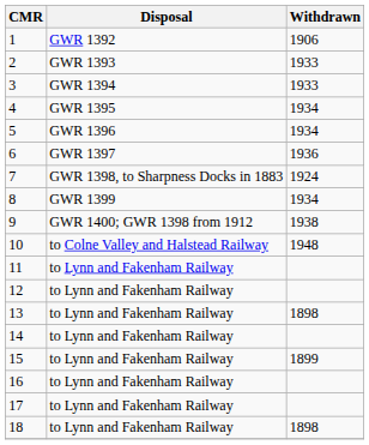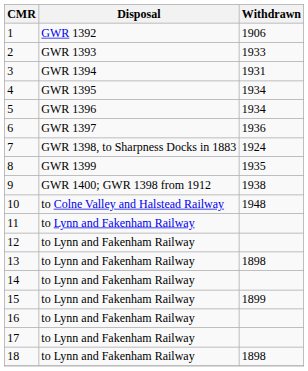 <table class="wikitable">
 <tr>
 <th>CMR</th>
 <th>Disposal</th>
 <th>Withdrawn</th>
 </tr>
 <tr>
 <td>1</td>
 <td><a href='#'>GWR</a> 1392</td>
 <td>1906</td>
 </tr>
 <tr>
 <td>2</td>
 <td>GWR 1393</td>
 <td>1933</td>
 </tr>
 <tr>
 <td>3</td>
 <td>GWR 1394</td>
-<td>1933</td>
+<td>1931</td>
 </tr>
 <tr>
 <td>4</td>
 <td>GWR 1395</td>
 <td>1934</td>
 </tr>
 <tr>
 <td>5</td>
 <td>GWR 1396</td>
 <td>1934</td>
 </tr>
 <tr>
 <td>6</td>
 <td>GWR 1397</td>
 <td>1936</td>
 </tr>
 <tr>
 <td>7</td>
 <td>GWR 1398, to Sharpness Docks in 1883</td>
 <td>1924</td>
 </tr>
 <tr>
 <td>8</td>
 <td>GWR 1399</td>
-<td>1934</td>
+<td>1935</td>
 </tr>
 <tr>
 <td>9</td>
 <td>GWR 1400; GWR 1398 from 1912</td>
 <td>1938</td>
 </tr>
 <tr>
 <td>10</td>
 <td>to <a href='#'>Colne Valley and Halstead Railway</a></td>
 <td>1948</td>
 </tr>
 <tr>
 <td>11</td>
 <td>to <a href='#'>Lynn and Fakenham Railway</a></td>
 <td></td>
 </tr>
 <tr>
 <td>12</td>
 <td>to Lynn and Fakenham Railway</td>
 <td></td>
 </tr>
 <tr>
 <td>13</td>
 <td>to Lynn and Fakenham Railway</td>
 <td>1898</td>
 </tr>
 <tr>
 <td>14</td>
 <td>to Lynn and Fakenham Railway</td>
 <td></td>
 </tr>
 <tr>
 <td>15</td>
 <td>to Lynn and Fakenham Railway</td>
 <td>1899</td>
 </tr>
 <tr>
 <td>16</td>
 <td>to Lynn and Fakenham Railway</td>
 <td></td>
 </tr>
 <tr>
 <td>17</td>
 <td>to Lynn and Fakenham Railway</td>
 <td></td>
 </tr>
 <tr>
 <td>18</td>
 <td>to Lynn and Fakenham Railway</td>
 <td>1898</td>
 </tr>
 <tr>
 </tr>
 </table>
